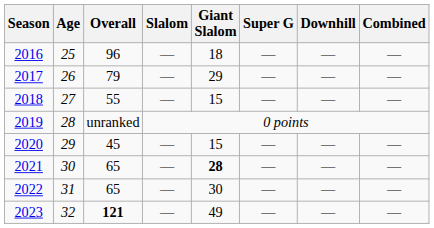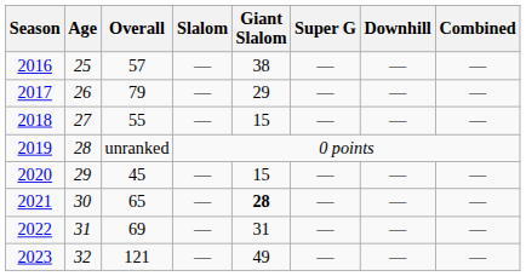 <table class=wikitable style="text-align:center">
 <tr>
 <th>Season</th>
 <th>Age</th>
 <th>Overall</th>
 <th>Slalom</th>
 <th>Giant<br>Slalom</th>
 <th>Super G</th>
 <th>Downhill</th>
 <th>Combined</th>
 </tr>
 <tr>
 <td><a href='#'>2016</a></td>
 <td><em>25</em></td>
-<td>96</td>
+<td>57</td>
 <td>—</td>
-<td>18</td>
+<td>38</td>
 <td>—</td>
 <td>—</td>
 <td>—</td>
 </tr>
 <tr>
 <td><a href='#'>2017</a></td>
 <td><em>26</em></td>
 <td>79</td>
 <td>—</td>
 <td>29</td>
 <td>—</td>
 <td>—</td>
 <td>—</td>
 </tr>
 <tr>
 <td><a href='#'>2018</a></td>
 <td><em>27</em></td>
 <td>55</td>
 <td>—</td>
 <td>15</td>
 <td>—</td>
 <td>—</td>
 <td>—</td>
 </tr>
 <tr>
 <td><a href='#'>2019</a></td>
 <td><em>28</em></td>
 <td>unranked</td>
 <td colspan=5><em>0 points</em></td>
 </tr>
 <tr>
 <td><a href='#'>2020</a></td>
 <td><em>29</em></td>
 <td>45</td>
 <td>—</td>
 <td>15</td>
 <td>—</td>
 <td>—</td>
 <td>—</td>
 </tr>
 <tr>
 <td><a href='#'>2021</a></td>
 <td><em>30</em></td>
 <td>65</td>
 <td>—</td>
 <td><strong>28</strong></td>
 <td>—</td>
 <td>—</td>
 <td>—</td>
 </tr>
 <tr>
 <td><a href='#'>2022</a></td>
 <td><em>31</em></td>
-<td>65</td>
+<td>69</td>
 <td>—</td>
-<td>30</td>
+<td>31</td>
 <td>—</td>
 <td>—</td>
 <td>—</td>
 </tr>
 <tr>
 <td><a href='#'>2023</a></td>
 <td><em>32</em></td>
-<td><strong>121</strong></td>
+<td>121</td>
 <td>—</td>
 <td>49</td>
 <td>—</td>
 <td>—</td>
 <td>—</td>
 </tr>
 </table>
